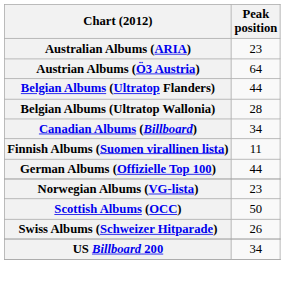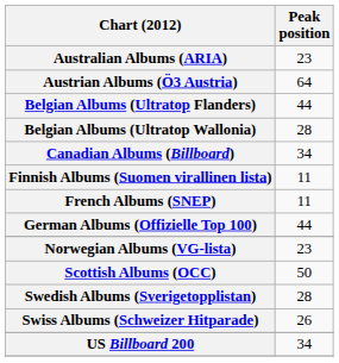 <table class="wikitable sortable plainrowheaders">
 <tr>
 <th scope="col">Chart (2012)</th>
 <th scope="col">Peak<br>position</th>
 </tr>
 <tr>
 <th scope="row">Australian Albums (<a href='#'>ARIA</a>)</th>
 <td align="center">23</td>
 </tr>
 <tr>
 <th scope="row">Austrian Albums (<a href='#'>Ö3 Austria</a>)</th>
 <td align="center">64</td>
 </tr>
 <tr>
 <th scope="row"><a href='#'>Belgian Albums</a> (<a href='#'>Ultratop</a> Flanders)</th>
 <td align="center">44</td>
 </tr>
 <tr>
 <th scope="row">Belgian Albums (Ultratop Wallonia)</th>
 <td align="center">28</td>
 </tr>
 <tr>
 <th scope="row"><a href='#'>Canadian Albums</a> (<em><a href='#'>Billboard</a></em>)</th>
 <td align="center">34</td>
 </tr>
 <tr>
 <th scope="row">Finnish Albums (<a href='#'>Suomen virallinen lista</a>)</th>
 <td align="center">11</td>
 </tr>
 <tr>
+<th scope="row">French Albums (<a href='#'>SNEP</a>)</th>
+<td align="center">11</td>
+</tr>
+<tr>
 <th scope="row">German Albums (<a href='#'>Offizielle Top 100</a>)</th>
 <td align="center">44</td>
 </tr>
 <tr>
 </tr>
 <tr>
 <th scope="row">Norwegian Albums (<a href='#'>VG-lista</a>)</th>
 <td align="center">23</td>
 </tr>
 <tr>
 <th scope="row"><a href='#'>Scottish Albums</a> (<a href='#'>OCC</a>)</th>
 <td align="center">50</td>
+</tr>
+<tr>
+<th scope="row">Swedish Albums (<a href='#'>Sverigetopplistan</a>)</th>
+<td align="center">28</td>
 </tr>
 <tr>
 <th scope="row">Swiss Albums (<a href='#'>Schweizer Hitparade</a>)</th>
 <td align="center">26</td>
 </tr>
 <tr>
 </tr>
 <tr>
 </tr>
 <tr>
 <th scope="row">US <a href='#'><em>Billboard</em> 200</a></th>
 <td style="text-align:center;">34</td>
 </tr>
 <tr>
 </tr>
 <tr>
 </tr>
 </table>
